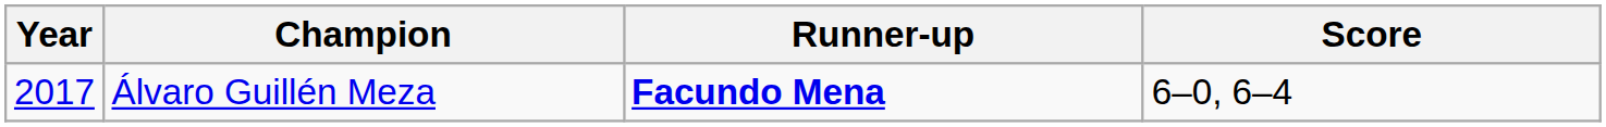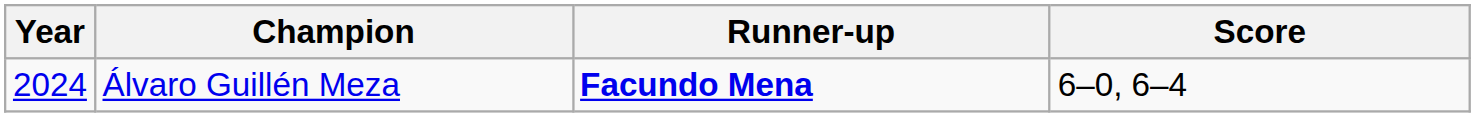 <table class="wikitable" style="font-size:90%">
 <tr>
 <th>Year</th>
 <th width="200">Champion</th>
 <th width="200">Runner-up</th>
 <th width="175">Score</th>
 </tr>
 <tr>
-<td><a href='#'>2017</a></td>
+<td><a href='#'>2024</a></td>
 <td> <a href='#'>Álvaro Guillén Meza</a></td>
 <td><strong> <a href='#'>Facundo Mena</a></strong></td>
 <td>6–0, 6–4</td>
 </tr>
 </table>
